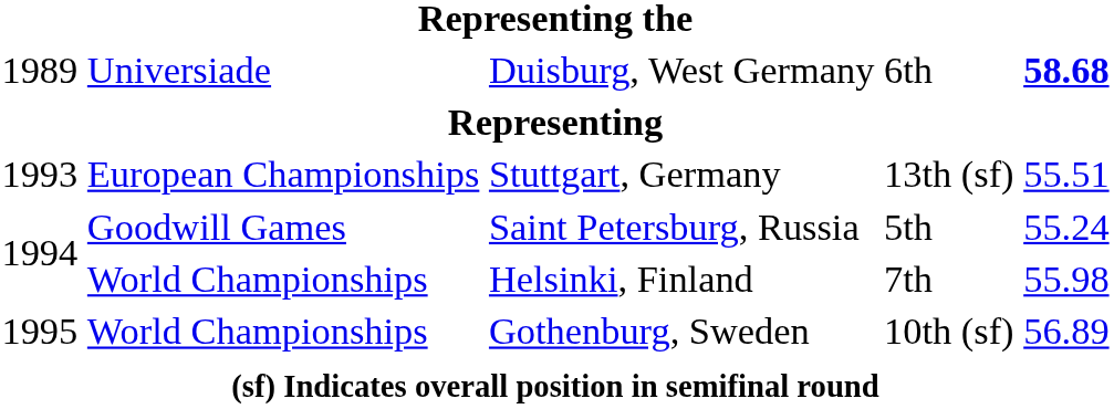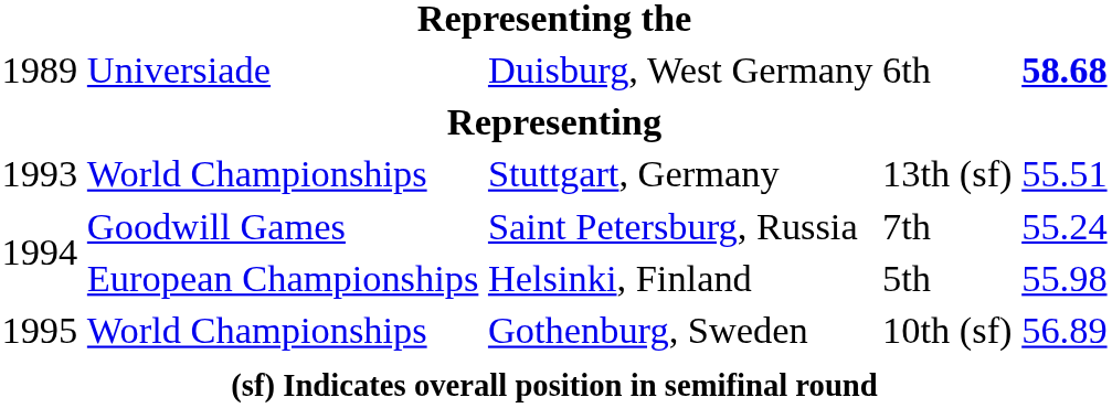 <table>
 <tr>
 <th colspan=6>Representing the </th>
 </tr>
 <tr>
 <td>1989</td>
 <td><a href='#'>Universiade</a></td>
 <td><a href='#'>Duisburg</a>, West Germany</td>
 <td>6th</td>
 <td><strong><a href='#'>58.68</a></strong></td>
 </tr>
 <tr>
 <th colspan=6>Representing </th>
 </tr>
 <tr>
 <td>1993</td>
-<td><a href='#'>European Championships</a></td>
+<td><a href='#'>World Championships</a></td>
 <td><a href='#'>Stuttgart</a>, Germany</td>
 <td>13th (sf)</td>
 <td><a href='#'>55.51</a></td>
 </tr>
 <tr>
 <td rowspan=2>1994</td>
 <td><a href='#'>Goodwill Games</a></td>
 <td><a href='#'>Saint Petersburg</a>, Russia</td>
-<td>5th</td>
+<td>7th</td>
 <td><a href='#'>55.24</a></td>
 </tr>
 <tr>
-<td><a href='#'>World Championships</a></td>
+<td><a href='#'>European Championships</a></td>
 <td><a href='#'>Helsinki</a>, Finland</td>
-<td>7th</td>
+<td>5th</td>
 <td><a href='#'>55.98</a></td>
 </tr>
 <tr>
 <td>1995</td>
 <td><a href='#'>World Championships</a></td>
 <td><a href='#'>Gothenburg</a>, Sweden</td>
 <td>10th (sf)</td>
 <td><a href='#'>56.89</a></td>
 </tr>
 <tr>
 <th colspan=6><small><strong>(sf) Indicates overall position in semifinal round</strong></small></th>
 </tr>
 </table>
